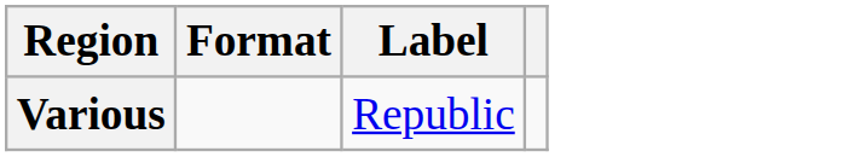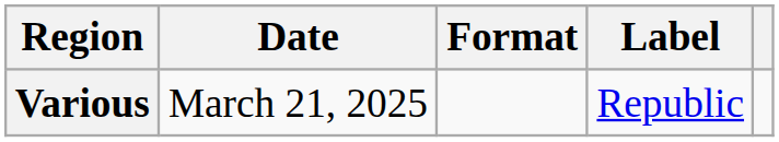 <table class="wikitable plainrowheaders">
 <tr>
 <th scope="col">Region</th>
+<th scope="col">Date</th>
 <th scope="col">Format</th>
 <th scope="col">Label</th>
 <th scope="col"></th>
 </tr>
 <tr>
 <th scope="row">Various</th>
+<td>March 21, 2025</td>
 <td></td>
 <td><a href='#'>Republic</a></td>
 <td style="text-align:center"></td>
 </tr>
 </table>
